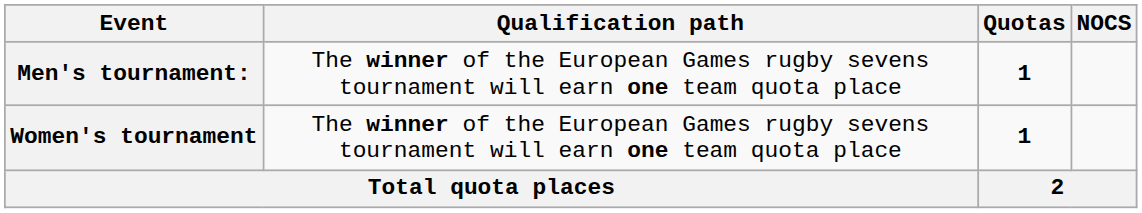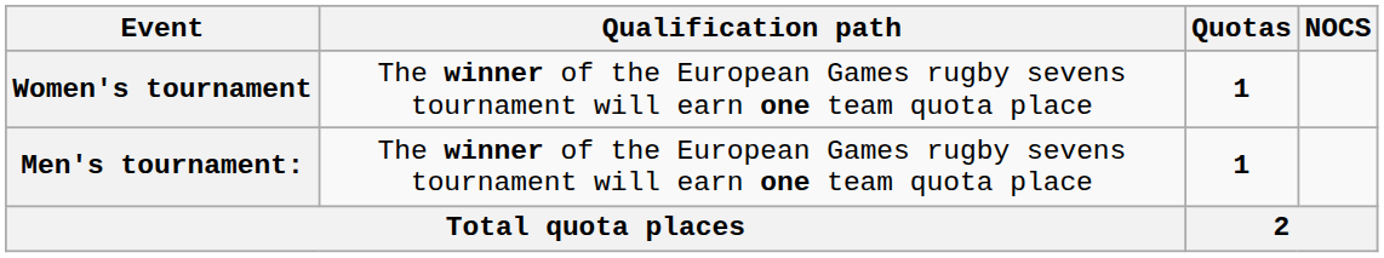 <table class="wikitable sortable" align="center">
 <tr>
 <th>Event</th>
 <th width=400>Qualification path</th>
 <th>Quotas</th>
 <th>NOCS</th>
 </tr>
 <tr>
-<th>Men's tournament:</th>
+<th>Women's tournament</th>
 <td align=center>The <strong>winner</strong> of the European Games rugby sevens tournament will earn <strong>one</strong> team quota place</td>
 <td align=center><strong>1</strong></td>
 <td></td>
 </tr>
 <tr>
-<th>Women's tournament</th>
+<th>Men's tournament:</th>
 <td align=center>The <strong>winner</strong> of the European Games rugby sevens tournament will earn <strong>one</strong> team quota place</td>
 <td align=center><strong>1</strong></td>
 <td></td>
 </tr>
 <tr>
 <th colspan="2">Total quota places</th>
 <th colspan="2">2</th>
 </tr>
 </table>
